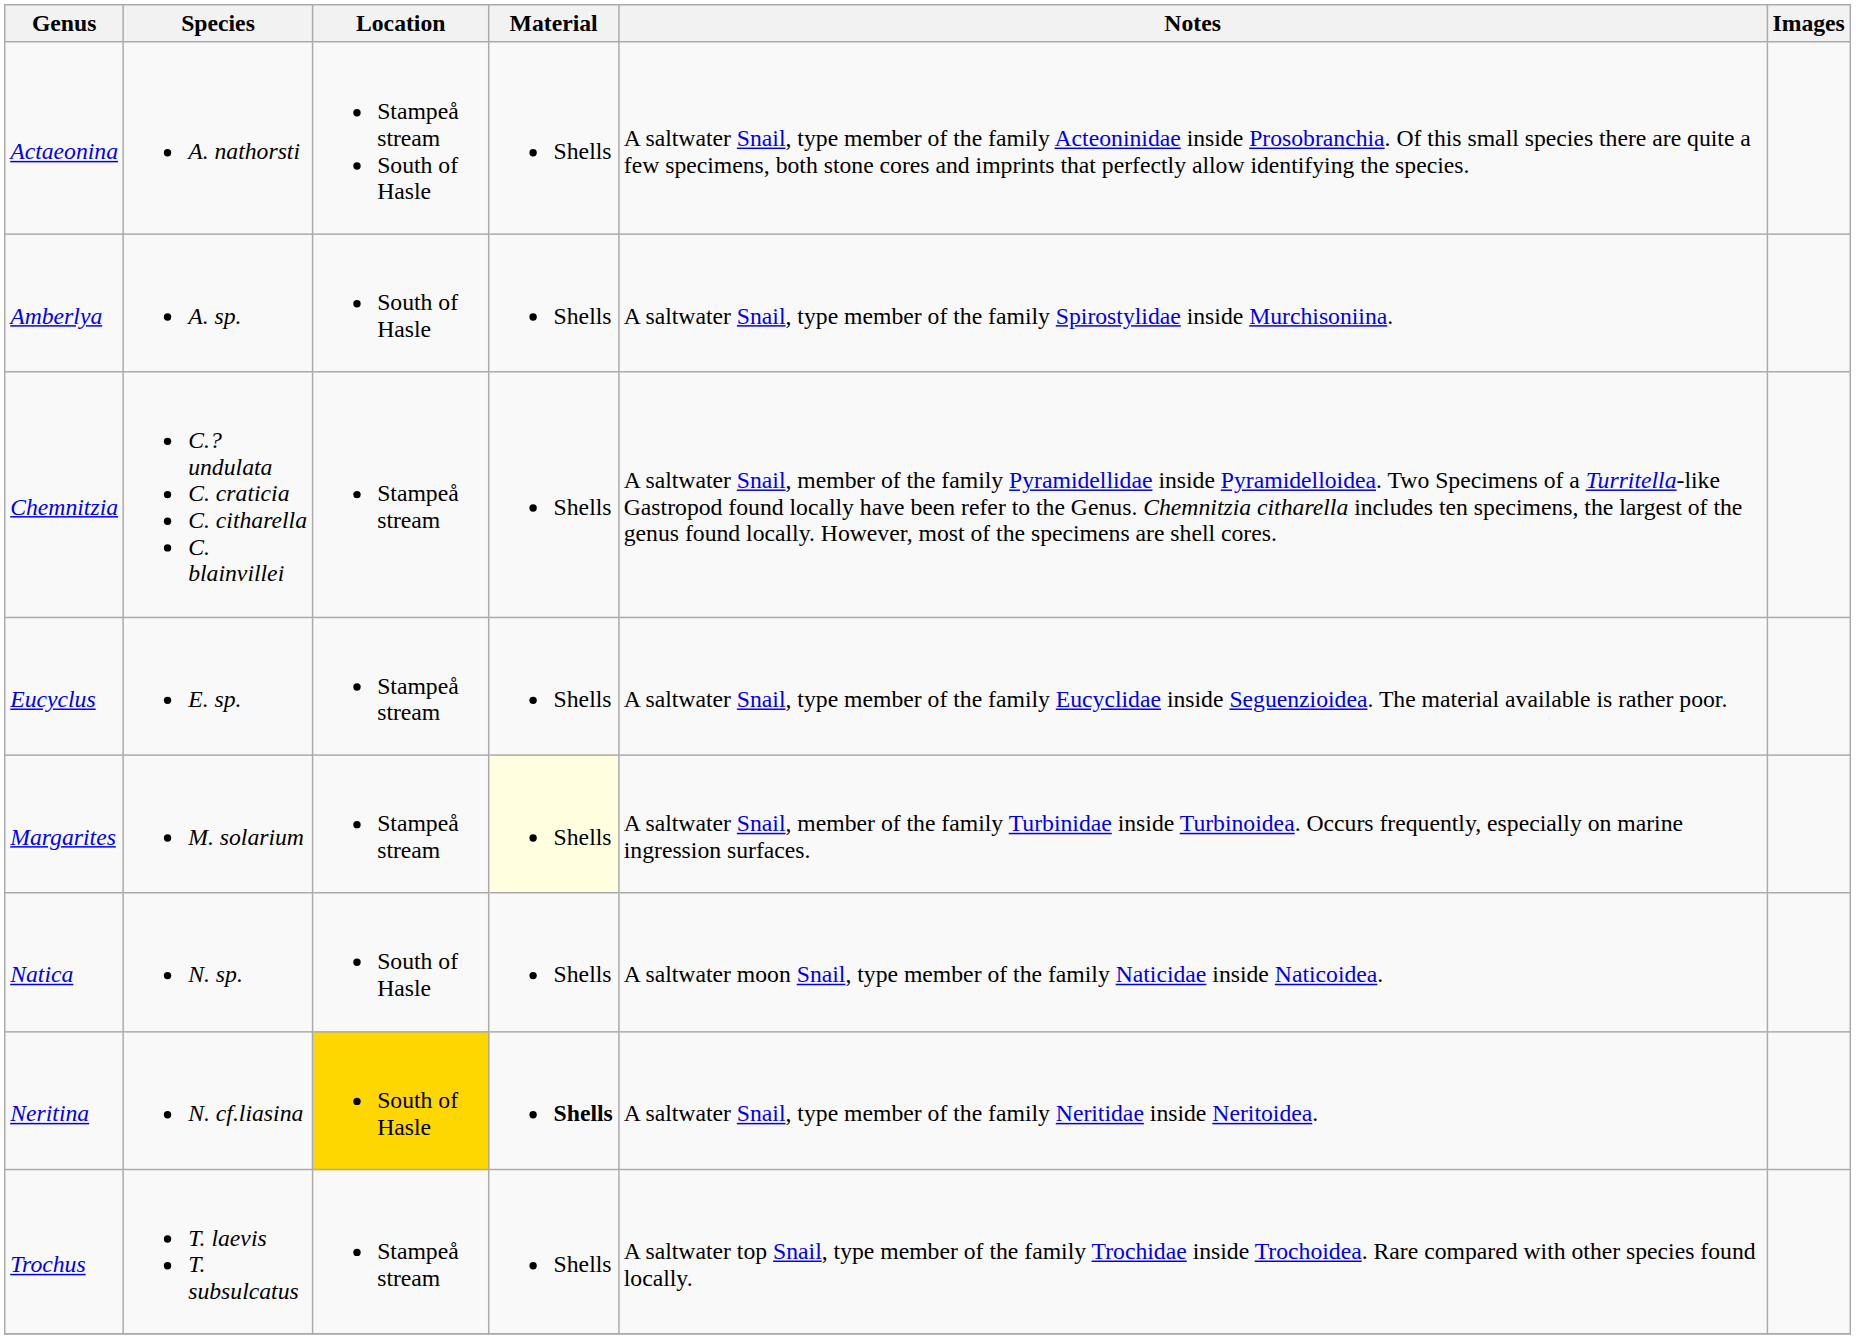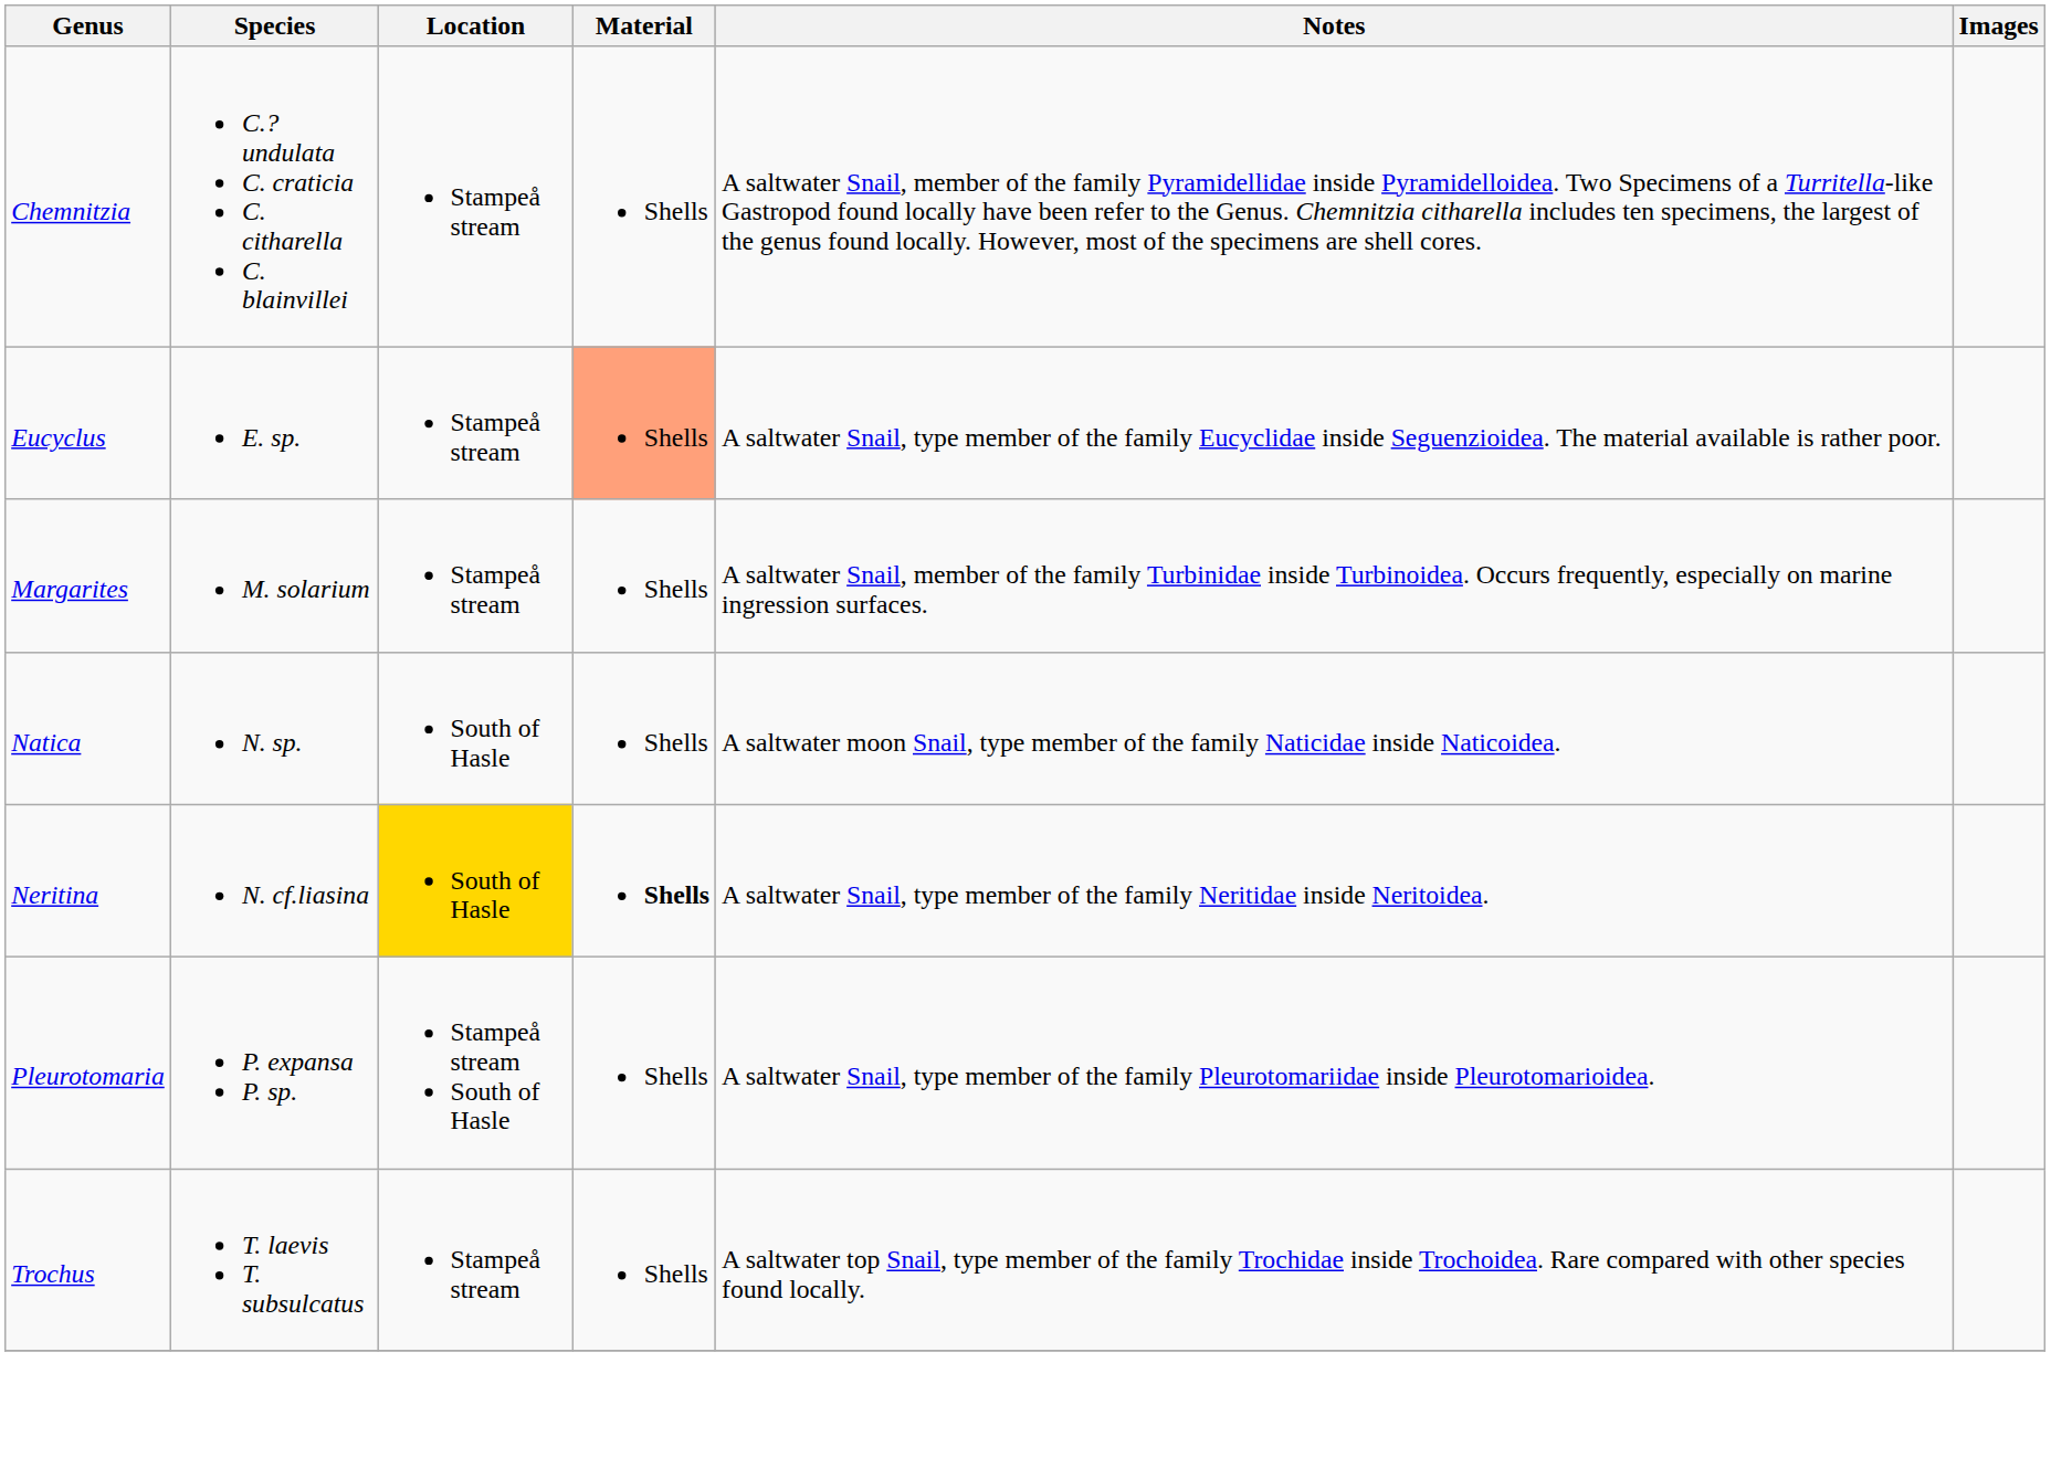 <table class="wikitable" align="center">
 <tr>
 <th>Genus</th>
 <th>Species</th>
 <th>Location</th>
 <th>Material</th>
 <th>Notes</th>
 <th>Images</th>
-</tr>
-<tr>
-<td><br><em><a href='#'>Actaeonina</a></em></td>
-<td><br><ul><li><em>A. nathorsti</em></li></ul></td>
-<td><br><ul><li>Stampeå stream</li><li>South of Hasle</li></ul></td>
-<td><br><ul><li>Shells</li></ul></td>
-<td><br>A saltwater <a href='#'>Snail</a>, type member of the family <a href='#'>Acteoninidae</a> inside <a href='#'>Prosobranchia</a>. Of this small species there are quite a few specimens, both stone cores and imprints that perfectly allow identifying the species.</td>
-<td></td>
-</tr>
-<tr>
-<td><br><em><a href='#'>Amberlya</a></em></td>
-<td><br><ul><li><em>A. sp.</em></li></ul></td>
-<td><br><ul><li>South of Hasle</li></ul></td>
-<td><br><ul><li>Shells</li></ul></td>
-<td><br>A saltwater <a href='#'>Snail</a>, type member of the family <a href='#'>Spirostylidae</a> inside <a href='#'>Murchisoniina</a>.</td>
-<td></td>
 </tr>
 <tr>
 <td><br><em><a href='#'>Chemnitzia</a></em></td>
 <td><br><ul><li><em>C.? undulata</em></li><li><em>C. craticia</em></li><li><em>C. citharella</em></li><li><em>C. blainvillei</em></li></ul></td>
 <td><br><ul><li>Stampeå stream</li></ul></td>
 <td><br><ul><li>Shells</li></ul></td>
 <td><br>A saltwater <a href='#'>Snail</a>, member of the family <a href='#'>Pyramidellidae</a> inside <a href='#'>Pyramidelloidea</a>. Two Specimens of a <em><a href='#'>Turritella</a></em>-like Gastropod found locally have been refer to the Genus. <em>Chemnitzia citharella</em> includes ten specimens, the largest of the genus found locally. However, most of the specimens are shell cores.</td>
 <td><br></td>
 </tr>
 <tr>
 <td><br><em><a href='#'>Eucyclus</a></em></td>
 <td><br><ul><li><em>E. sp.</em></li></ul></td>
 <td><br><ul><li>Stampeå stream</li></ul></td>
-<td><br><ul><li>Shells</li></ul></td>
+<td style="background: lightsalmon;"><br><ul><li>Shells</li></ul></td>
 <td><br>A saltwater <a href='#'>Snail</a>, type member of the family <a href='#'>Eucyclidae</a> inside <a href='#'>Seguenzioidea</a>.  The material available is rather poor.</td>
 <td></td>
 </tr>
 <tr>
 <td><br><em><a href='#'>Margarites</a></em></td>
 <td><br><ul><li><em>M. solarium</em></li></ul></td>
 <td><br><ul><li>Stampeå stream</li></ul></td>
-<td style="background: lightyellow;"><br><ul><li>Shells</li></ul></td>
+<td><br><ul><li>Shells</li></ul></td>
 <td><br>A saltwater <a href='#'>Snail</a>, member of the family <a href='#'>Turbinidae</a> inside <a href='#'>Turbinoidea</a>. Occurs frequently, especially on marine ingression surfaces.</td>
 <td></td>
 </tr>
 <tr>
 <td><br><em><a href='#'>Natica</a></em></td>
 <td><br><ul><li><em>N. sp.</em></li></ul></td>
 <td><br><ul><li>South of Hasle</li></ul></td>
 <td><br><ul><li>Shells</li></ul></td>
 <td><br>A saltwater moon <a href='#'>Snail</a>, type member of the family <a href='#'>Naticidae</a> inside <a href='#'>Naticoidea</a>.</td>
 <td><br></td>
 </tr>
 <tr>
 <td><br><em><a href='#'>Neritina</a></em></td>
 <td><br><ul><li><em>N. cf.liasina</em></li></ul></td>
 <td style="background: gold;"><br><ul><li>South of Hasle</li></ul></td>
 <td><strong><br><ul><li>Shells</li></ul></strong></td>
 <td><br>A saltwater <a href='#'>Snail</a>, type member of the family <a href='#'>Neritidae</a> inside <a href='#'>Neritoidea</a>.</td>
 <td><br></td>
 </tr>
 <tr>
+<td><br><em><a href='#'>Pleurotomaria</a></em></td>
+<td><br><ul><li><em>P. expansa</em></li><li><em>P. sp.</em></li></ul></td>
+<td><br><ul><li>Stampeå stream</li><li>South of Hasle</li></ul></td>
+<td><br><ul><li>Shells</li></ul></td>
+<td><br>A saltwater <a href='#'>Snail</a>, type member of the family <a href='#'>Pleurotomariidae</a> inside <a href='#'>Pleurotomarioidea</a>.</td>
+<td><br></td>
+</tr>
+<tr>
 <td><br><em><a href='#'>Trochus</a></em></td>
 <td><br><ul><li><em>T. laevis</em></li><li><em>T. subsulcatus</em></li></ul></td>
 <td><br><ul><li>Stampeå stream</li></ul></td>
 <td><br><ul><li>Shells</li></ul></td>
 <td><br>A saltwater top <a href='#'>Snail</a>, type member of the family <a href='#'>Trochidae</a> inside <a href='#'>Trochoidea</a>. Rare compared with other species found locally.</td>
 <td></td>
 </tr>
 <tr>
 </tr>
 </table>
